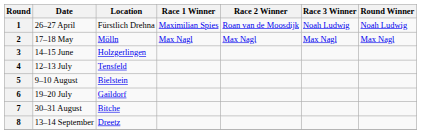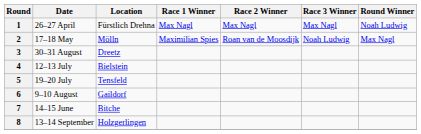 <table class="wikitable" style="font-size: 85%;">
 <tr>
 <th>Round</th>
 <th>Date</th>
 <th>Location</th>
 <th>Race 1 Winner</th>
 <th>Race 2 Winner</th>
 <th>Race 3 Winner</th>
 <th>Round Winner</th>
 </tr>
 <tr>
 <th>1</th>
 <td>26–27 April</td>
 <td> Fürstlich Drehna</td>
-<td> <a href='#'>Maximilian Spies</a></td>
-<td> <a href='#'>Roan van de Moosdijk</a></td>
-<td> <a href='#'>Noah Ludwig</a></td>
+<td> <a href='#'>Max Nagl</a></td>
+<td> <a href='#'>Max Nagl</a></td>
+<td> <a href='#'>Max Nagl</a></td>
 <td> <a href='#'>Noah Ludwig</a></td>
 </tr>
 <tr>
 <th>2</th>
 <td>17–18 May</td>
 <td> <a href='#'>Mölln</a></td>
-<td> <a href='#'>Max Nagl</a></td>
-<td> <a href='#'>Max Nagl</a></td>
-<td> <a href='#'>Max Nagl</a></td>
+<td> <a href='#'>Maximilian Spies</a></td>
+<td> <a href='#'>Roan van de Moosdijk</a></td>
+<td> <a href='#'>Noah Ludwig</a></td>
 <td> <a href='#'>Max Nagl</a></td>
 </tr>
 <tr>
 <th>3</th>
-<td>14–15 June</td>
-<td> <a href='#'>Holzgerlingen</a></td>
+<td>30–31 August</td>
+<td> <a href='#'>Dreetz</a></td>
 <td></td>
 <td></td>
 <td></td>
 <td></td>
 </tr>
 <tr>
 <th>4</th>
 <td>12–13 July</td>
+<td> <a href='#'>Bielstein</a></td>
+<td></td>
+<td></td>
+<td></td>
+<td></td>
+</tr>
+<tr>
+<th>5</th>
+<td>19–20 July</td>
 <td> <a href='#'>Tensfeld</a></td>
 <td></td>
 <td></td>
 <td></td>
 <td></td>
 </tr>
 <tr>
-<th>5</th>
+<th>6</th>
 <td>9–10 August</td>
-<td> <a href='#'>Bielstein</a></td>
-<td></td>
-<td></td>
-<td></td>
-<td></td>
-</tr>
-<tr>
-<th>6</th>
-<td>19–20 July</td>
 <td> <a href='#'>Gaildorf</a></td>
 <td></td>
 <td></td>
 <td></td>
 <td></td>
 </tr>
 <tr>
 <th>7</th>
-<td>30–31 August</td>
+<td>14–15 June</td>
 <td> <a href='#'>Bitche</a></td>
 <td></td>
 <td></td>
 <td></td>
 <td></td>
 </tr>
 <tr>
 <th>8</th>
 <td>13–14 September</td>
-<td> <a href='#'>Dreetz</a></td>
+<td> <a href='#'>Holzgerlingen</a></td>
 <td></td>
 <td></td>
 <td></td>
 <td></td>
 </tr>
 <tr>
 </tr>
 </table>
